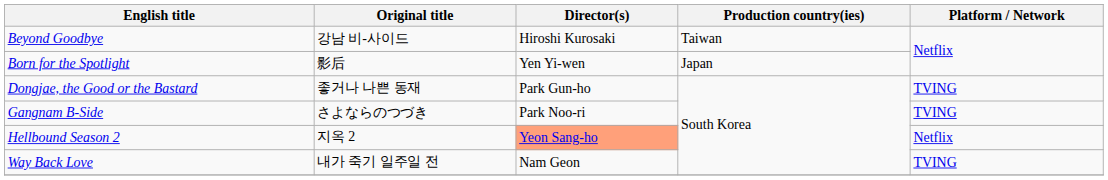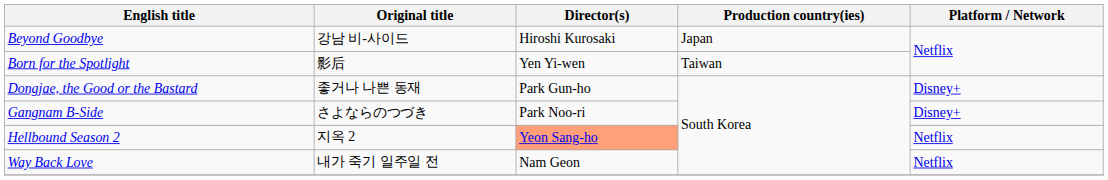 <table class="sortable wikitable" style="width:100%; margin-bottom:4px" cellpadding="5">
 <tr>
 <th scope="col">English title</th>
 <th scope="col">Original title</th>
 <th scope="col">Director(s)</th>
 <th scope="col">Production country(ies)</th>
 <th scope="col">Platform / Network</th>
 </tr>
 <tr>
 <td><em><a href='#'>Beyond Goodbye</a></em></td>
 <td>강남 비-사이드</td>
 <td>Hiroshi Kurosaki</td>
-<td>Taiwan</td>
+<td>Japan</td>
 <td rowspan=2><a href='#'>Netflix</a></td>
 </tr>
 <tr>
 <td><em><a href='#'>Born for the Spotlight</a></em></td>
 <td>影后</td>
 <td>Yen Yi-wen</td>
-<td>Japan</td>
+<td>Taiwan</td>
 </tr>
 <tr>
 <td><em><a href='#'>Dongjae, the Good or the Bastard</a></em></td>
 <td>좋거나 나쁜 동재</td>
 <td>Park Gun-ho</td>
 <td rowspan=4>South Korea</td>
-<td><a href='#'>TVING</a></td>
+<td><a href='#'>Disney+</a></td>
 </tr>
 <tr>
 <td><em><a href='#'>Gangnam B-Side</a></em></td>
 <td>さよならのつづき</td>
 <td>Park Noo-ri</td>
-<td><a href='#'>TVING</a></td>
+<td><a href='#'>Disney+</a></td>
 </tr>
 <tr>
 <td><em><a href='#'>Hellbound Season 2</a></em></td>
 <td>지옥 2</td>
 <td style="background: lightsalmon;"><a href='#'>Yeon Sang-ho</a></td>
 <td><a href='#'>Netflix</a></td>
 </tr>
 <tr>
 <td><em><a href='#'>Way Back Love</a></em></td>
 <td>내가 죽기 일주일 전</td>
 <td>Nam Geon</td>
-<td><a href='#'>TVING</a></td>
+<td><a href='#'>Netflix</a></td>
 </tr>
 <tr>
 </tr>
 </table>
